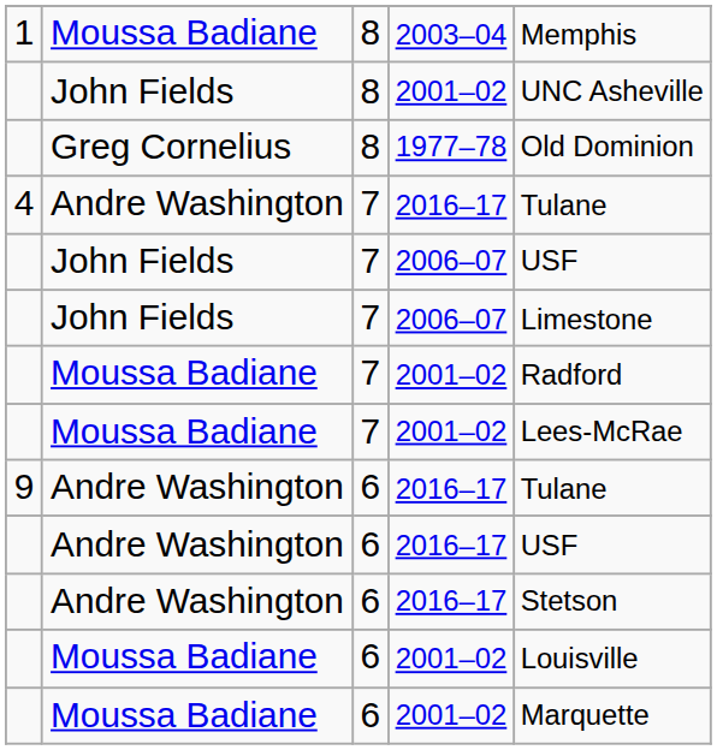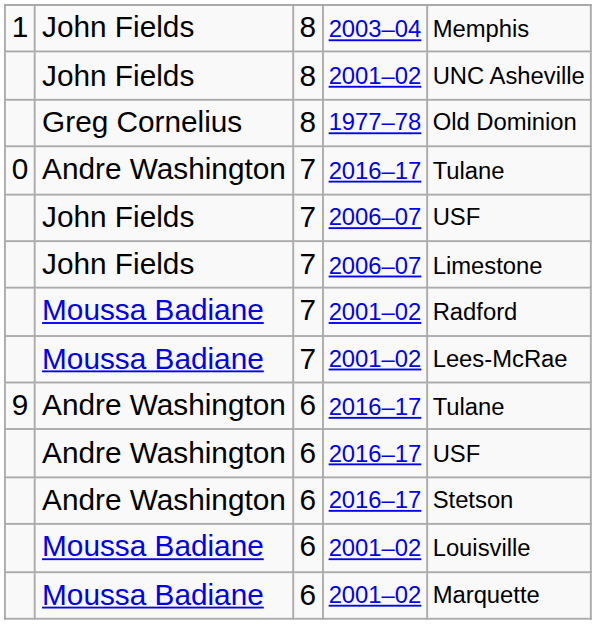 <table class="wikitable">
 <tr>
 </tr>
 <tr>
 <td>1</td>
-<td><a href='#'>Moussa Badiane</a></td>
+<td>John Fields</td>
 <td>8</td>
 <td style="font-size:80%;"><a href='#'>2003–04</a></td>
 <td style="font-size:80%;">Memphis</td>
 </tr>
 <tr>
 <td></td>
 <td>John Fields</td>
 <td>8</td>
 <td style="font-size:80%;"><a href='#'>2001–02</a></td>
 <td style="font-size:80%;">UNC Asheville</td>
 </tr>
 <tr>
 <td></td>
 <td>Greg Cornelius</td>
 <td>8</td>
 <td style="font-size:80%;"><a href='#'>1977–78</a></td>
 <td style="font-size:80%;">Old Dominion</td>
 </tr>
 <tr>
-<td>4</td>
+<td>0</td>
 <td>Andre Washington</td>
 <td>7</td>
 <td style="font-size:80%;"><a href='#'>2016–17</a></td>
 <td style="font-size:80%;">Tulane</td>
 </tr>
 <tr>
 <td></td>
 <td>John Fields</td>
 <td>7</td>
 <td style="font-size:80%;"><a href='#'>2006–07</a></td>
 <td style="font-size:80%;">USF</td>
 </tr>
 <tr>
 <td></td>
 <td>John Fields</td>
 <td>7</td>
 <td style="font-size:80%;"><a href='#'>2006–07</a></td>
 <td style="font-size:80%;">Limestone</td>
 </tr>
 <tr>
 <td></td>
 <td><a href='#'>Moussa Badiane</a></td>
 <td>7</td>
 <td style="font-size:80%;"><a href='#'>2001–02</a></td>
 <td style="font-size:80%;">Radford</td>
 </tr>
 <tr>
 <td></td>
 <td><a href='#'>Moussa Badiane</a></td>
 <td>7</td>
 <td style="font-size:80%;"><a href='#'>2001–02</a></td>
 <td style="font-size:80%;">Lees-McRae</td>
 </tr>
 <tr>
 <td>9</td>
 <td>Andre Washington</td>
 <td>6</td>
 <td style="font-size:80%;"><a href='#'>2016–17</a></td>
 <td style="font-size:80%;">Tulane</td>
 </tr>
 <tr>
 <td></td>
 <td>Andre Washington</td>
 <td>6</td>
 <td style="font-size:80%;"><a href='#'>2016–17</a></td>
 <td style="font-size:80%;">USF</td>
 </tr>
 <tr>
 <td></td>
 <td>Andre Washington</td>
 <td>6</td>
 <td style="font-size:80%;"><a href='#'>2016–17</a></td>
 <td style="font-size:80%;">Stetson</td>
 </tr>
 <tr>
 <td></td>
 <td><a href='#'>Moussa Badiane</a></td>
 <td>6</td>
 <td style="font-size:80%;"><a href='#'>2001–02</a></td>
 <td style="font-size:80%;">Louisville</td>
 </tr>
 <tr>
 <td></td>
 <td><a href='#'>Moussa Badiane</a></td>
 <td>6</td>
 <td style="font-size:80%;"><a href='#'>2001–02</a></td>
 <td style="font-size:80%;">Marquette</td>
 </tr>
 </table>
